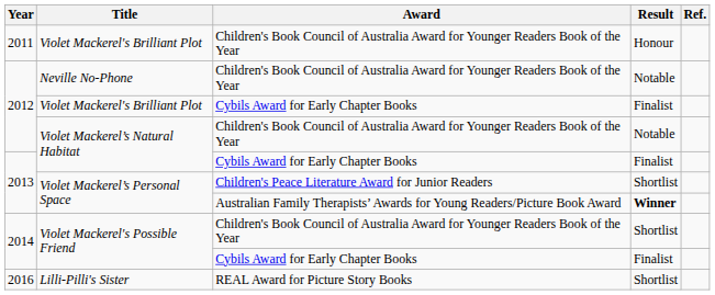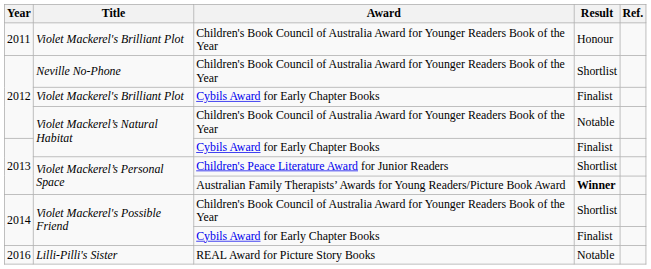 <table class="wikitable sortable mw-collapsible">
 <tr>
 <th>Year</th>
 <th>Title</th>
 <th>Award</th>
 <th>Result</th>
 <th>Ref.</th>
 </tr>
 <tr>
 <td>2011</td>
 <td><em>Violet Mackerel's Brilliant Plot</em></td>
 <td>Children's Book Council of Australia Award for Younger Readers Book of the Year</td>
 <td>Honour</td>
 <td></td>
 </tr>
 <tr>
 <td rowspan="3">2012</td>
 <td><em>Neville No-Phone</em></td>
 <td>Children's Book Council of Australia Award for Younger Readers Book of the Year</td>
-<td>Notable</td>
+<td>Shortlist</td>
 <td></td>
 </tr>
 <tr>
 <td><em>Violet Mackerel's Brilliant Plot</em></td>
 <td><a href='#'>Cybils Award</a> for Early Chapter Books</td>
 <td rowspan="1">Finalist</td>
 <td rowspan="1"></td>
 </tr>
 <tr>
 <td rowspan="2"><em>Violet Mackerel’s Natural Habitat</em></td>
 <td>Children's Book Council of Australia Award for Younger Readers Book of the Year</td>
 <td>Notable</td>
 <td></td>
 </tr>
 <tr>
 <td rowspan="3">2013</td>
 <td><a href='#'>Cybils Award</a> for Early Chapter Books</td>
 <td rowspan="1">Finalist</td>
 <td rowspan="1"></td>
 </tr>
 <tr>
 <td rowspan="2"><em>Violet Mackerel’s Personal Space</em></td>
 <td><a href='#'>Children's Peace Literature Award</a> for Junior Readers</td>
 <td>Shortlist</td>
 <td></td>
 </tr>
 <tr>
 <td>Australian Family Therapists’ Awards for Young Readers/Picture Book Award</td>
 <td><strong>Winner</strong></td>
 <td></td>
 </tr>
 <tr>
 <td rowspan="2">2014</td>
 <td rowspan="2"><em>Violet Mackerel's Possible Friend</em></td>
 <td>Children's Book Council of Australia Award for Younger Readers Book of the Year</td>
 <td>Shortlist</td>
 <td></td>
 </tr>
 <tr>
 <td><a href='#'>Cybils Award</a> for Early Chapter Books</td>
 <td rowspan="1">Finalist</td>
 <td rowspan="1"></td>
 </tr>
 <tr>
 <td>2016</td>
 <td><em>Lilli-Pilli's Sister</em></td>
 <td>REAL Award for Picture Story Books</td>
-<td>Shortlist</td>
+<td>Notable</td>
 <td></td>
 </tr>
 </table>
